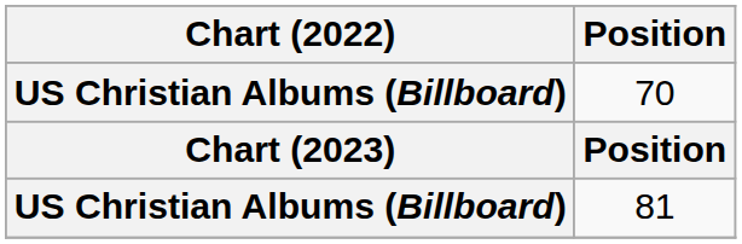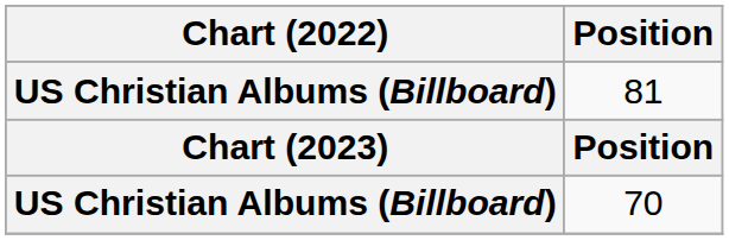 <table class="wikitable plainrowheaders" style="text-align:center">
 <tr>
 <th scope="col">Chart (2022)</th>
 <th scope="col">Position</th>
 </tr>
 <tr>
 <th scope="row">US Christian Albums (<em>Billboard</em>)</th>
-<td>70</td>
+<td>81</td>
 </tr>
 <tr>
 <th scope="col">Chart (2023)</th>
 <th scope="col">Position</th>
 </tr>
 <tr>
 <th scope="row">US Christian Albums (<em>Billboard</em>)</th>
-<td>81</td>
+<td>70</td>
 </tr>
 <tr>
 </tr>
 </table>
